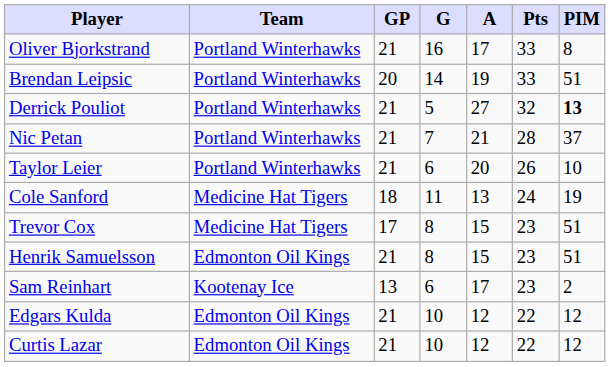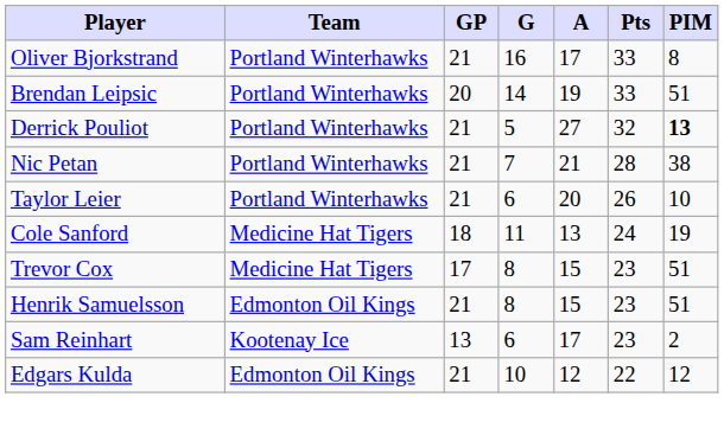 <table class="wikitable">
 <tr>
 <th style="background:#ddf; width:30%;">Player</th>
 <th style="background:#ddf; width:30%;">Team</th>
 <th style="background:#ddf; width:7.5%;">GP</th>
 <th style="background:#ddf; width:7.5%;">G</th>
 <th style="background:#ddf; width:7.5%;">A</th>
 <th style="background:#ddf; width:7.5%;">Pts</th>
 <th style="background:#ddf; width:7.5%;">PIM</th>
 </tr>
 <tr>
 <td><a href='#'>Oliver Bjorkstrand</a></td>
 <td><a href='#'>Portland Winterhawks</a></td>
 <td>21</td>
 <td>16</td>
 <td>17</td>
 <td>33</td>
 <td>8</td>
 </tr>
 <tr>
 <td><a href='#'>Brendan Leipsic</a></td>
 <td><a href='#'>Portland Winterhawks</a></td>
 <td>20</td>
 <td>14</td>
 <td>19</td>
 <td>33</td>
 <td>51</td>
 </tr>
 <tr>
 <td><a href='#'>Derrick Pouliot</a></td>
 <td><a href='#'>Portland Winterhawks</a></td>
 <td>21</td>
 <td>5</td>
 <td>27</td>
 <td>32</td>
 <td><strong>13</strong></td>
 </tr>
 <tr>
 <td><a href='#'>Nic Petan</a></td>
 <td><a href='#'>Portland Winterhawks</a></td>
 <td>21</td>
 <td>7</td>
 <td>21</td>
 <td>28</td>
-<td>37</td>
+<td>38</td>
 </tr>
 <tr>
 <td><a href='#'>Taylor Leier</a></td>
 <td><a href='#'>Portland Winterhawks</a></td>
 <td>21</td>
 <td>6</td>
 <td>20</td>
 <td>26</td>
 <td>10</td>
 </tr>
 <tr>
 <td><a href='#'>Cole Sanford</a></td>
 <td><a href='#'>Medicine Hat Tigers</a></td>
 <td>18</td>
 <td>11</td>
 <td>13</td>
 <td>24</td>
 <td>19</td>
 </tr>
 <tr>
 <td><a href='#'>Trevor Cox</a></td>
 <td><a href='#'>Medicine Hat Tigers</a></td>
 <td>17</td>
 <td>8</td>
 <td>15</td>
 <td>23</td>
 <td>51</td>
 </tr>
 <tr>
 <td><a href='#'>Henrik Samuelsson</a></td>
 <td><a href='#'>Edmonton Oil Kings</a></td>
 <td>21</td>
 <td>8</td>
 <td>15</td>
 <td>23</td>
 <td>51</td>
 </tr>
 <tr>
 <td><a href='#'>Sam Reinhart</a></td>
 <td><a href='#'>Kootenay Ice</a></td>
 <td>13</td>
 <td>6</td>
 <td>17</td>
 <td>23</td>
 <td>2</td>
 </tr>
 <tr>
 <td><a href='#'>Edgars Kulda</a></td>
 <td><a href='#'>Edmonton Oil Kings</a></td>
 <td>21</td>
 <td>10</td>
 <td>12</td>
 <td>22</td>
 <td>12</td>
 </tr>
-<tr>
-<td><a href='#'>Curtis Lazar</a></td>
-<td><a href='#'>Edmonton Oil Kings</a></td>
-<td>21</td>
-<td>10</td>
-<td>12</td>
-<td>22</td>
-<td>12</td>
-</tr>
 </table>
